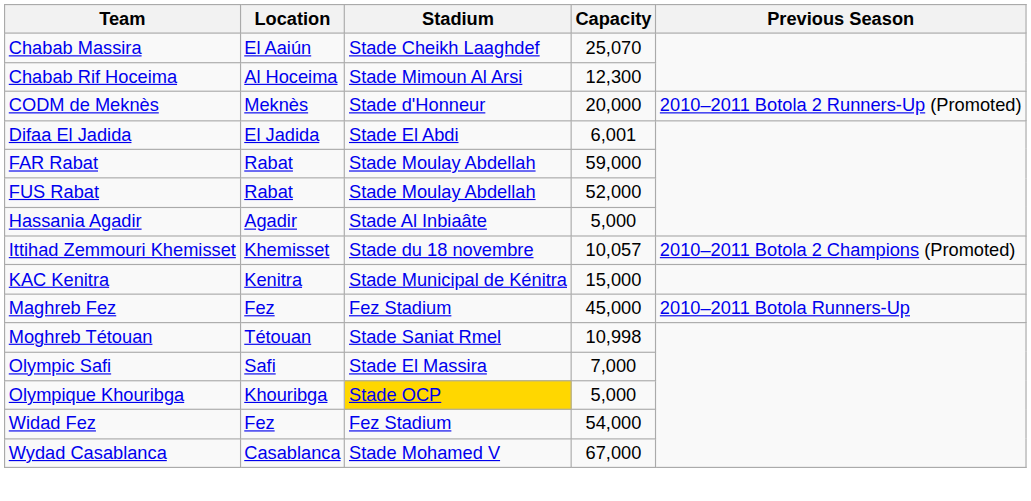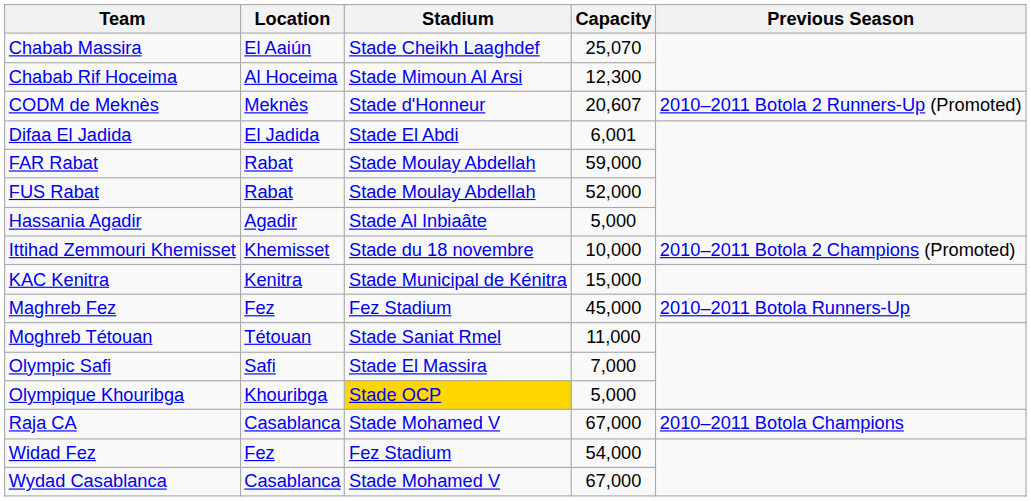 <table class="wikitable sortable">
 <tr>
 <th>Team</th>
 <th>Location</th>
 <th>Stadium</th>
 <th>Capacity</th>
 <th>Previous Season</th>
 </tr>
 <tr>
 <td><a href='#'>Chabab Massira</a></td>
 <td><a href='#'>El Aaiún</a></td>
 <td><a href='#'>Stade Cheikh Laaghdef</a></td>
 <td style="text-align:center;">25,070</td>
 </tr>
 <tr>
 <td><a href='#'>Chabab Rif Hoceima</a></td>
 <td><a href='#'>Al Hoceima</a></td>
 <td><a href='#'>Stade Mimoun Al Arsi</a></td>
 <td style="text-align:center;">12,300</td>
 </tr>
 <tr>
 <td><a href='#'>CODM de Meknès</a></td>
 <td><a href='#'>Meknès</a></td>
 <td><a href='#'>Stade d'Honneur</a></td>
-<td style="text-align:center;">20,000</td>
+<td style="text-align:center;">20,607</td>
 <td><a href='#'>2010–2011 Botola 2 Runners-Up</a> (Promoted)</td>
 </tr>
 <tr>
 <td><a href='#'>Difaa El Jadida</a></td>
 <td><a href='#'>El Jadida</a></td>
 <td><a href='#'>Stade El Abdi</a></td>
 <td style="text-align:center;">6,001</td>
 </tr>
 <tr>
 <td><a href='#'>FAR Rabat</a></td>
 <td><a href='#'>Rabat</a></td>
 <td><a href='#'>Stade Moulay Abdellah</a></td>
 <td style="text-align:center;">59,000</td>
 </tr>
 <tr>
 <td><a href='#'>FUS Rabat</a></td>
 <td><a href='#'>Rabat</a></td>
 <td><a href='#'>Stade Moulay Abdellah</a></td>
 <td style="text-align:center;">52,000</td>
 </tr>
 <tr>
 <td><a href='#'>Hassania Agadir</a></td>
 <td><a href='#'>Agadir</a></td>
 <td><a href='#'>Stade Al Inbiaâte</a></td>
 <td style="text-align:center;">5,000</td>
 </tr>
 <tr>
 <td><a href='#'>Ittihad Zemmouri Khemisset</a></td>
 <td><a href='#'>Khemisset</a></td>
 <td><a href='#'>Stade du 18 novembre</a></td>
-<td style="text-align:center;">10,057</td>
+<td style="text-align:center;">10,000</td>
 <td><a href='#'>2010–2011 Botola 2 Champions</a> (Promoted)</td>
 </tr>
 <tr>
 <td><a href='#'>KAC Kenitra</a></td>
 <td><a href='#'>Kenitra</a></td>
 <td><a href='#'>Stade Municipal de Kénitra</a></td>
 <td style="text-align:center;">15,000</td>
 </tr>
 <tr>
 <td><a href='#'>Maghreb Fez</a></td>
 <td><a href='#'>Fez</a></td>
 <td><a href='#'>Fez Stadium</a></td>
 <td style="text-align:center;">45,000</td>
 <td><a href='#'>2010–2011 Botola Runners-Up</a></td>
 </tr>
 <tr>
 <td><a href='#'>Moghreb Tétouan</a></td>
 <td><a href='#'>Tétouan</a></td>
 <td><a href='#'>Stade Saniat Rmel</a></td>
-<td style="text-align:center;">10,998</td>
+<td style="text-align:center;">11,000</td>
 </tr>
 <tr>
 <td><a href='#'>Olympic Safi</a></td>
 <td><a href='#'>Safi</a></td>
 <td><a href='#'>Stade El Massira</a></td>
 <td style="text-align:center;">7,000</td>
 </tr>
 <tr>
 <td><a href='#'>Olympique Khouribga</a></td>
 <td><a href='#'>Khouribga</a></td>
 <td style="background: gold;"><a href='#'>Stade OCP</a></td>
 <td style="text-align:center;">5,000</td>
 </tr>
 <tr>
+<td><a href='#'>Raja CA</a></td>
+<td><a href='#'>Casablanca</a></td>
+<td><a href='#'>Stade Mohamed V</a></td>
+<td style="text-align:center;">67,000</td>
+<td><a href='#'>2010–2011 Botola Champions</a></td>
+</tr>
+<tr>
 <td><a href='#'>Widad Fez</a></td>
 <td><a href='#'>Fez</a></td>
 <td><a href='#'>Fez Stadium</a></td>
 <td style="text-align:center;">54,000</td>
 </tr>
 <tr>
 <td><a href='#'>Wydad Casablanca</a></td>
 <td><a href='#'>Casablanca</a></td>
 <td><a href='#'>Stade Mohamed V</a></td>
 <td style="text-align:center;">67,000</td>
 </tr>
 </table>
